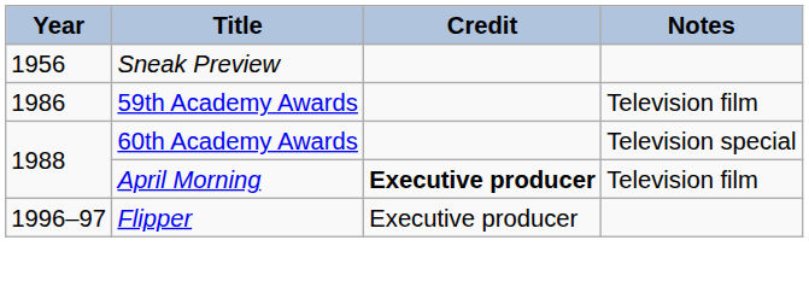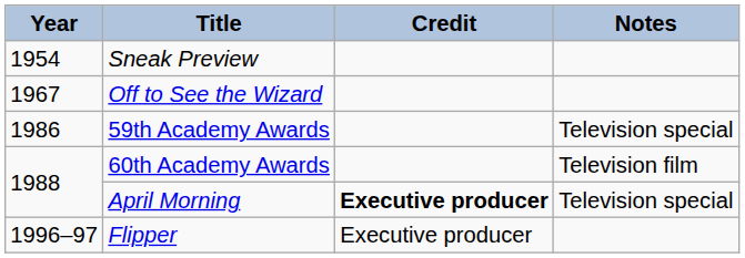 <table class="wikitable" style="font-size:95%;">
 <tr>
 <th style="background:#B0C4DE;">Year</th>
 <th style="background:#B0C4DE;">Title</th>
 <th style="background:#B0C4DE;">Credit</th>
 <th style="background:#B0C4DE;">Notes</th>
 </tr>
 <tr>
-<td>1956</td>
+<td>1954</td>
 <td><em>Sneak Preview</em></td>
+<td></td>
+<td></td>
+</tr>
+<tr>
+<td>1967</td>
+<td><em><a href='#'>Off to See the Wizard</a></em></td>
 <td></td>
 <td></td>
 </tr>
 <tr>
 <td>1986</td>
 <td><a href='#'>59th Academy Awards</a></td>
 <td></td>
-<td>Television film</td>
+<td>Television special</td>
 </tr>
 <tr>
 <td rowspan=2>1988</td>
 <td><a href='#'>60th Academy Awards</a></td>
 <td></td>
-<td>Television special</td>
+<td>Television film</td>
 </tr>
 <tr>
 <td><em><a href='#'>April Morning</a></em></td>
 <td><strong>Executive producer</strong></td>
-<td>Television film</td>
+<td>Television special</td>
 </tr>
 <tr>
 <td>1996–97</td>
 <td><em><a href='#'>Flipper</a></em></td>
 <td>Executive producer</td>
 <td></td>
 </tr>
 </table>
